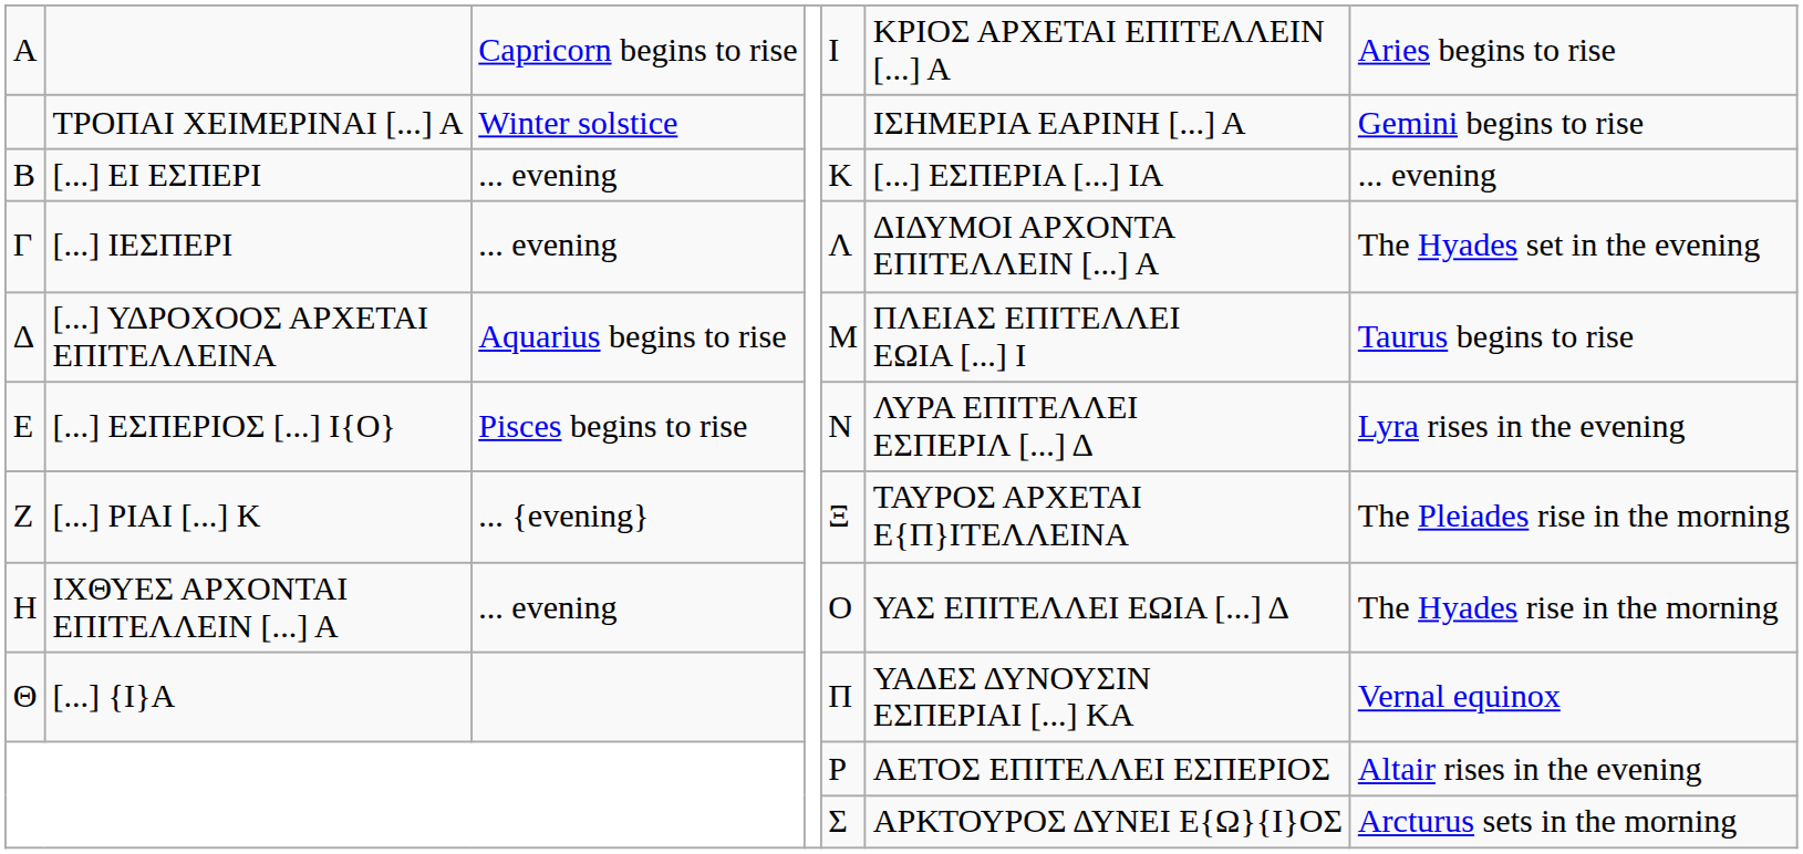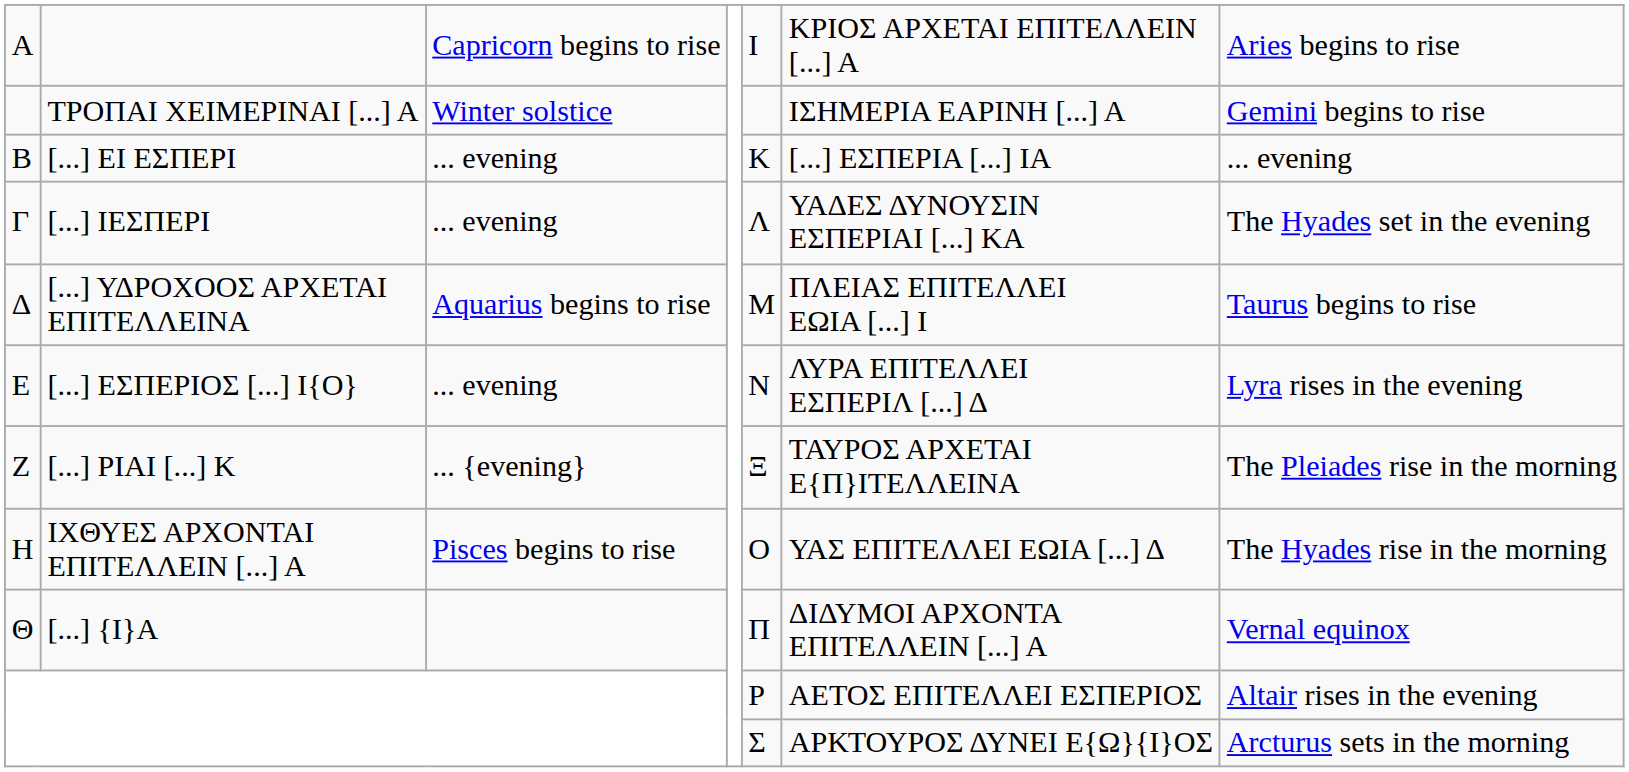 <table class="wikitable">
 <tr>
 <td>Α</td>
 <td></td>
 <td><a href='#'>Capricorn</a> begins to rise</td>
 <td rowspan="11" style="background:white;"></td>
 <td>Ι</td>
 <td>ΚΡΙΟΣ ΑΡΧΕΤΑΙ ΕΠΙΤΕΛΛΕΙΝ<br>[...] Α</td>
 <td><a href='#'>Aries</a> begins to rise</td>
 </tr>
 <tr>
 <td></td>
 <td>ΤΡΟΠΑΙ ΧΕΙΜΕΡΙΝΑΙ [...] Α</td>
 <td><a href='#'>Winter solstice</a></td>
 <td></td>
 <td>ΙΣΗΜΕΡΙΑ ΕΑΡΙΝΗ [...] Α</td>
 <td><a href='#'>Gemini</a> begins to rise</td>
 </tr>
 <tr>
 <td>Β</td>
 <td>[...] ΕΙ ΕΣΠΕΡΙ</td>
 <td>... evening</td>
 <td>Κ</td>
 <td>[...] ΕΣΠΕΡΙΑ [...] ΙΑ</td>
 <td>... evening</td>
 </tr>
 <tr>
 <td>Γ</td>
 <td>[...] ΙΕΣΠΕΡΙ</td>
 <td>... evening</td>
 <td>Λ</td>
-<td>ΔΙΔΥΜΟΙ ΑΡΧΟΝΤΑ<br>ΕΠΙΤΕΛΛΕΙΝ [...] Α</td>
+<td>ΥΑΔΕΣ ΔΥΝΟΥΣΙΝ<br>ΕΣΠΕΡΙΑΙ [...] ΚΑ</td>
 <td>The <a href='#'>Hyades</a> set in the evening</td>
 </tr>
 <tr>
 <td>Δ</td>
 <td>[...] ΥΔΡΟΧΟΟΣ ΑΡΧΕΤΑΙ<br>ΕΠΙΤΕΛΛΕΙΝΑ</td>
 <td><a href='#'>Aquarius</a> begins to rise</td>
 <td>Μ</td>
 <td>ΠΛΕΙΑΣ ΕΠΙΤΕΛΛΕΙ<br>ΕΩΙΑ [...] Ι</td>
 <td><a href='#'>Taurus</a> begins to rise</td>
 </tr>
 <tr>
 <td>Ε</td>
 <td>[...] ΕΣΠΕΡΙΟΣ [...] Ι{Ο}</td>
-<td><a href='#'>Pisces</a> begins to rise</td>
+<td>... evening</td>
 <td>Ν</td>
 <td>ΛΥΡΑ ΕΠΙΤΕΛΛΕΙ<br>ΕΣΠΕΡΙΛ [...] Δ</td>
 <td><a href='#'>Lyra</a> rises in the evening</td>
 </tr>
 <tr>
 <td>Ζ</td>
 <td>[...] ΡΙΑΙ [...] Κ</td>
 <td>... {evening}</td>
 <td>Ξ</td>
 <td>ΤΑΥΡΟΣ ΑΡΧΕΤΑΙ<br>Ε{Π}ΙΤΕΛΛΕΙΝΑ</td>
 <td>The <a href='#'>Pleiades</a> rise in the morning</td>
 </tr>
 <tr>
 <td>Η</td>
 <td>ΙΧΘΥΕΣ ΑΡΧΟΝΤΑΙ<br>ΕΠΙΤΕΛΛΕΙΝ [...] Α</td>
-<td>... evening</td>
+<td><a href='#'>Pisces</a> begins to rise</td>
 <td>Ο</td>
 <td>ΥΑΣ ΕΠΙΤΕΛΛΕΙ ΕΩΙΑ [...] Δ</td>
 <td>The <a href='#'>Hyades</a> rise in the morning</td>
 </tr>
 <tr>
 <td>Θ</td>
 <td>[...] {Ι}Α</td>
 <td></td>
 <td>Π</td>
-<td>ΥΑΔΕΣ ΔΥΝΟΥΣΙΝ<br>ΕΣΠΕΡΙΑΙ [...] ΚΑ</td>
+<td>ΔΙΔΥΜΟΙ ΑΡΧΟΝΤΑ<br>ΕΠΙΤΕΛΛΕΙΝ [...] Α</td>
 <td><a href='#'>Vernal equinox</a></td>
 </tr>
 <tr>
 <td rowspan="2;" colspan="3;" style="background:white;"></td>
 <td>Ρ</td>
 <td>ΑΕΤΟΣ ΕΠΙΤΕΛΛΕΙ ΕΣΠΕΡΙΟΣ</td>
 <td><a href='#'>Altair</a> rises in the evening</td>
 </tr>
 <tr>
 <td>Σ</td>
 <td>ΑΡΚΤΟΥΡΟΣ ΔΥΝΕΙ Ε{Ω}{Ι}ΟΣ</td>
 <td><a href='#'>Arcturus</a> sets in the morning</td>
 </tr>
 </table>
